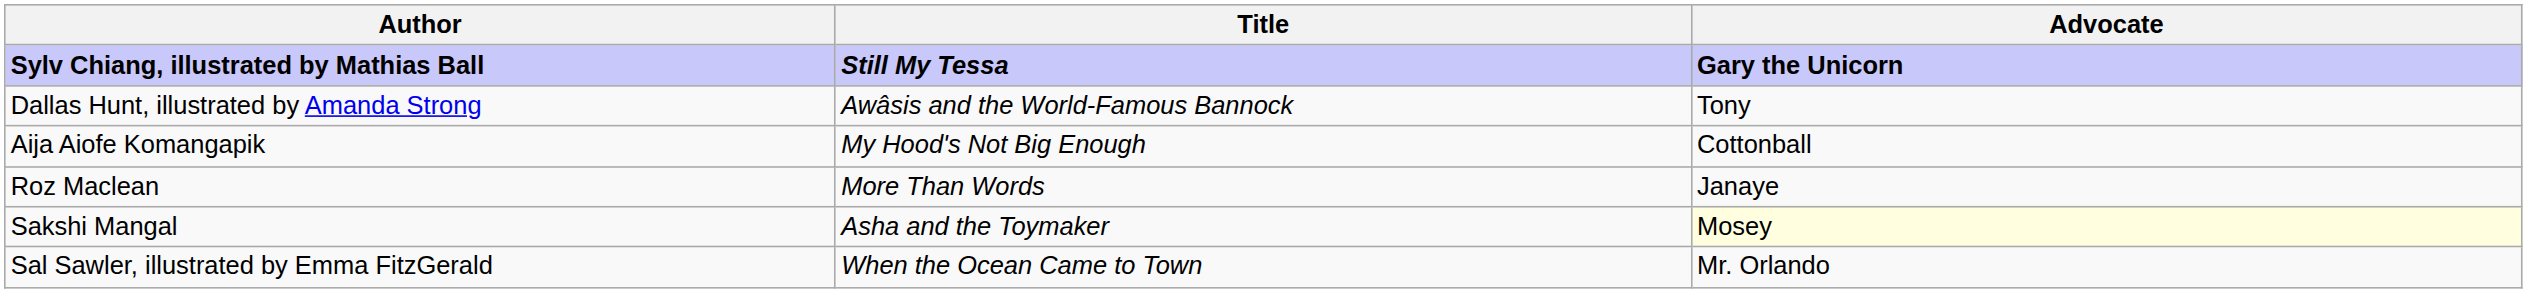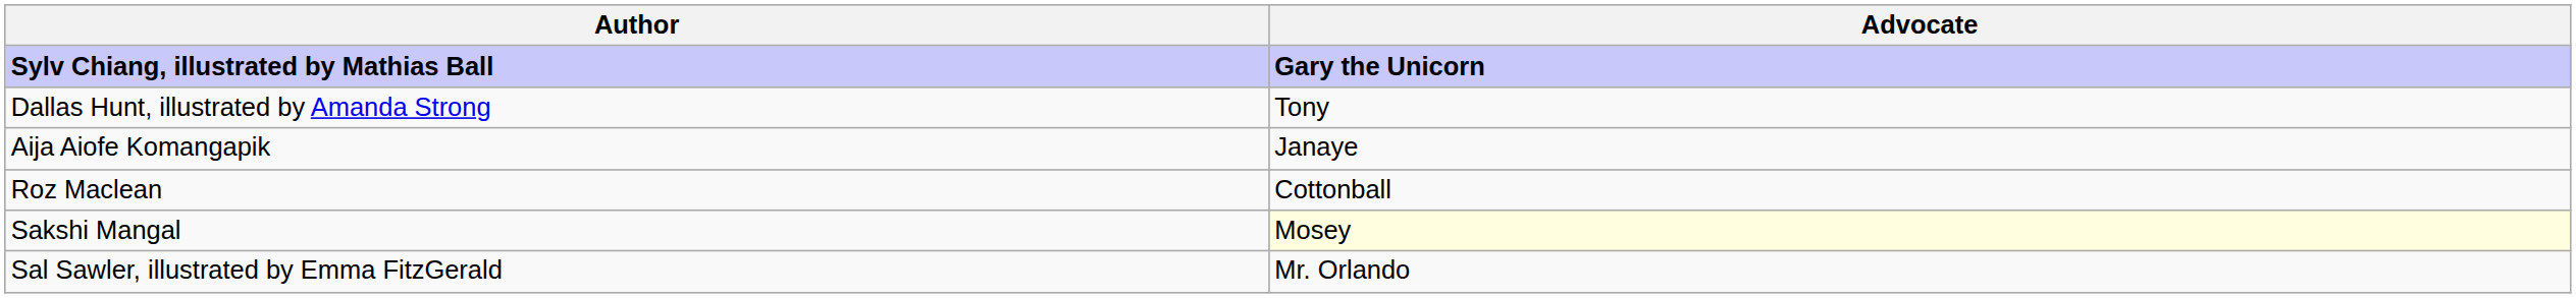 <table class="wikitable" style="width:100%;">
 <tr>
 <th width=33%>Author</th>
-<th width=34%>Title</th>
 <th width=34%>Advocate</th>
 </tr>
 <tr>
 <td style="background:#C8C8FA"><strong>Sylv Chiang, illustrated by Mathias Ball</strong></td>
-<td style="background:#C8C8FA"><strong><em>Still My Tessa</em></strong></td>
 <td style="background:#C8C8FA"><strong>Gary the Unicorn</strong></td>
 </tr>
 <tr>
 <td>Dallas Hunt, illustrated by <a href='#'>Amanda Strong</a></td>
-<td><em>Awâsis and the World-Famous Bannock</em></td>
 <td>Tony</td>
 </tr>
 <tr>
 <td>Aija Aiofe Komangapik</td>
-<td><em>My Hood's Not Big Enough</em></td>
+<td>Janaye</td>
+</tr>
+<tr>
+<td>Roz Maclean</td>
 <td>Cottonball</td>
 </tr>
 <tr>
-<td>Roz Maclean</td>
-<td><em>More Than Words</em></td>
-<td>Janaye</td>
-</tr>
-<tr>
 <td>Sakshi Mangal</td>
-<td><em>Asha and the Toymaker</em></td>
 <td style="background: lightyellow;">Mosey</td>
 </tr>
 <tr>
 <td>Sal Sawler, illustrated by Emma FitzGerald</td>
-<td><em>When the Ocean Came to Town</em></td>
 <td>Mr. Orlando</td>
 </tr>
 </table>
